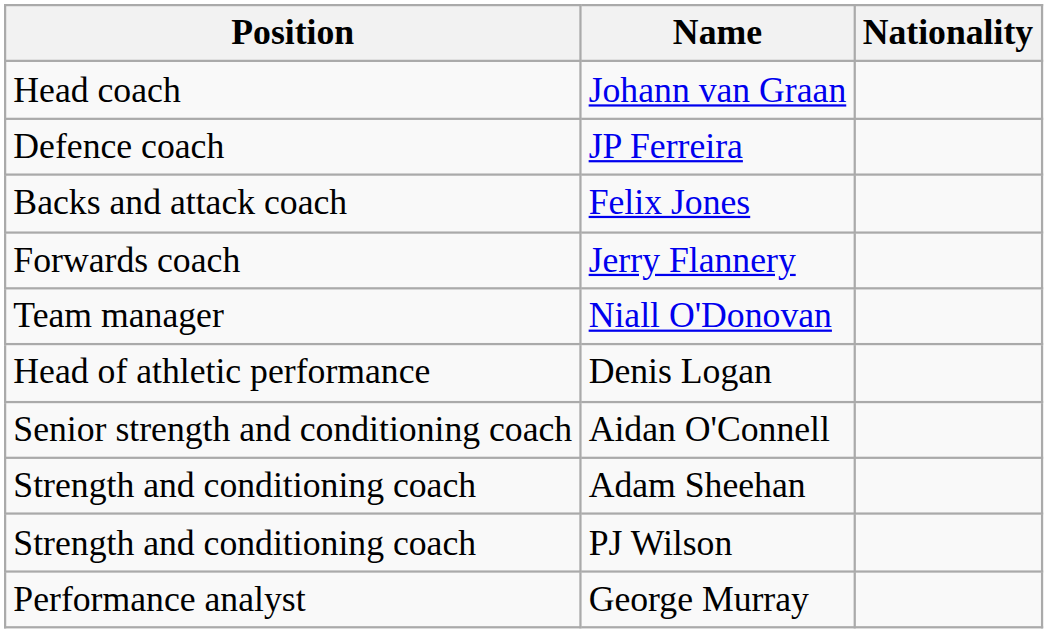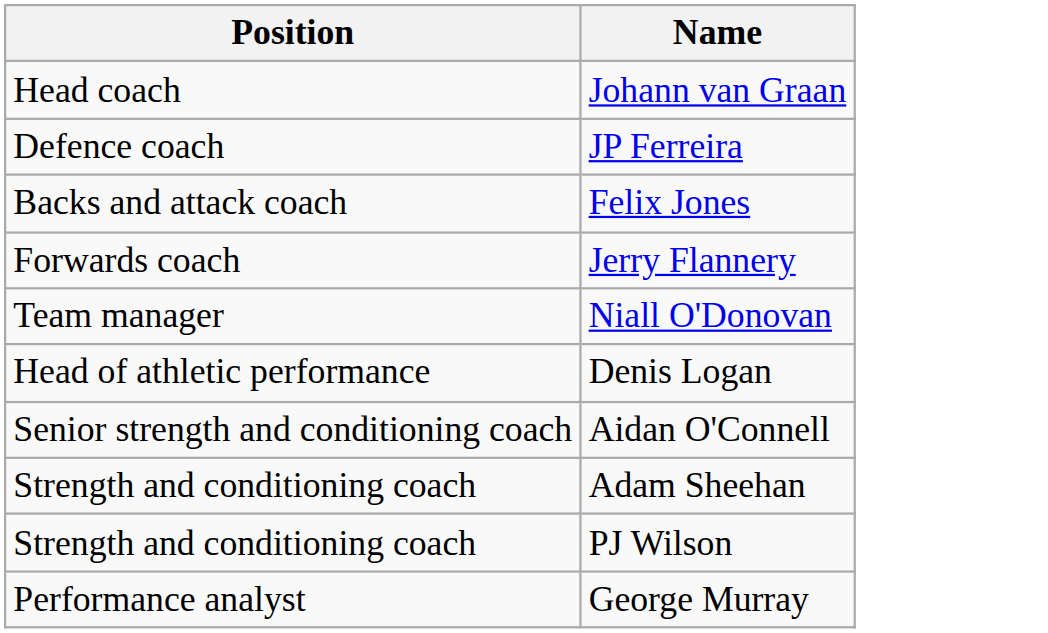 <table class="wikitable">
 <tr>
 <th>Position</th>
 <th>Name</th>
-<th>Nationality</th>
 </tr>
 <tr>
 <td>Head coach</td>
 <td><a href='#'>Johann van Graan</a></td>
-<td></td>
 </tr>
 <tr>
 <td>Defence coach</td>
 <td><a href='#'>JP Ferreira</a></td>
-<td></td>
 </tr>
 <tr>
 <td>Backs and attack coach</td>
 <td><a href='#'>Felix Jones</a></td>
-<td></td>
 </tr>
 <tr>
 <td>Forwards coach</td>
 <td><a href='#'>Jerry Flannery</a></td>
-<td></td>
 </tr>
 <tr>
 <td>Team manager</td>
 <td><a href='#'>Niall O'Donovan</a></td>
-<td></td>
 </tr>
 <tr>
 <td>Head of athletic performance</td>
 <td>Denis Logan</td>
-<td></td>
 </tr>
 <tr>
 <td>Senior strength and conditioning coach</td>
 <td>Aidan O'Connell</td>
-<td></td>
 </tr>
 <tr>
 <td>Strength and conditioning coach</td>
 <td>Adam Sheehan</td>
-<td></td>
 </tr>
 <tr>
 <td>Strength and conditioning coach</td>
 <td>PJ Wilson</td>
-<td></td>
 </tr>
 <tr>
 <td>Performance analyst</td>
 <td>George Murray</td>
-<td></td>
 </tr>
 </table>
